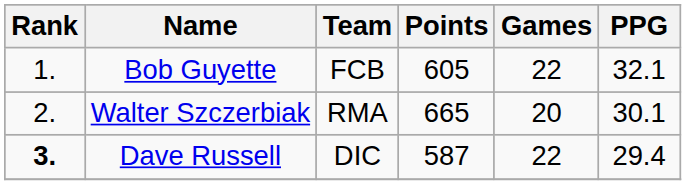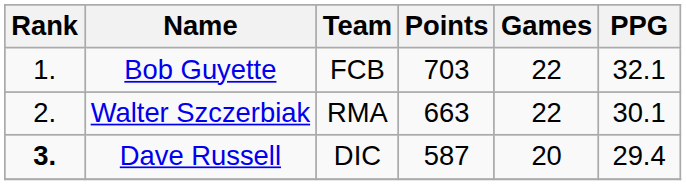 <table class="wikitable" style="text-align: center;">
 <tr>
 <th>Rank</th>
 <th>Name</th>
 <th>Team</th>
 <th>Points</th>
 <th>Games</th>
 <th width=40>PPG</th>
 </tr>
 <tr>
 <td>1.</td>
 <td><a href='#'>Bob Guyette</a></td>
 <td>FCB</td>
-<td>605</td>
+<td>703</td>
 <td>22</td>
 <td>32.1</td>
 </tr>
 <tr>
 <td>2.</td>
 <td><a href='#'>Walter Szczerbiak</a></td>
 <td>RMA</td>
-<td>665</td>
-<td>20</td>
+<td>663</td>
+<td>22</td>
 <td>30.1</td>
 </tr>
 <tr>
 <td><strong>3.</strong></td>
 <td><a href='#'>Dave Russell</a></td>
 <td>DIC</td>
 <td>587</td>
-<td>22</td>
+<td>20</td>
 <td>29.4</td>
 </tr>
 <tr>
 </tr>
 </table>
